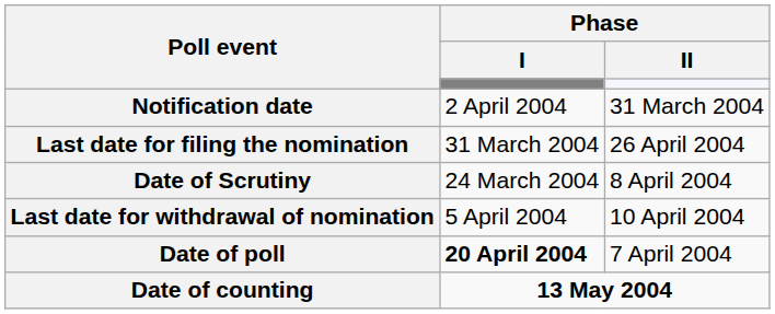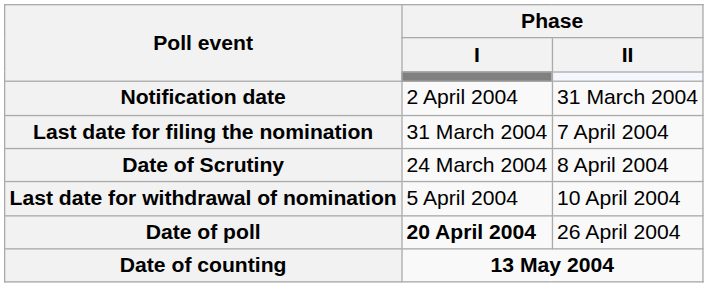 <table class="wikitable">
 <tr>
 <th rowspan="3">Poll event</th>
 <th colspan="3">Phase</th>
 </tr>
 <tr>
 <th>I</th>
 <th>II</th>
 </tr>
 <tr>
 <td style="background:#808080;"></td>
 <td style="background:#F6F6FF;"></td>
 </tr>
 <tr>
 <th>Notification date</th>
 <td>2 April 2004</td>
 <td>31 March 2004</td>
 </tr>
 <tr>
 <th>Last date for filing the nomination</th>
 <td>31 March 2004</td>
-<td>26 April 2004</td>
+<td>7 April 2004</td>
 </tr>
 <tr>
 <th>Date of Scrutiny</th>
 <td>24 March 2004</td>
 <td>8 April 2004</td>
 </tr>
 <tr>
 <th>Last date for withdrawal of nomination</th>
 <td>5 April 2004</td>
 <td>10 April 2004</td>
 </tr>
 <tr>
 <th>Date of poll</th>
 <td><strong>20 April 2004</strong></td>
-<td>7 April 2004</td>
+<td>26 April 2004</td>
 </tr>
 <tr>
 <th>Date of counting</th>
 <td colspan="3" style="text-align:center"><strong>13 May 2004</strong></td>
 </tr>
 </table>
